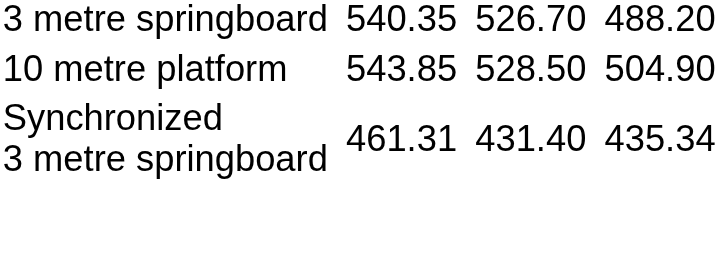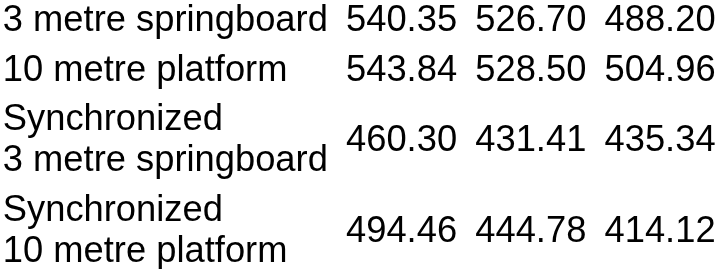 <table>
 <tr>
 <td>3 metre springboard</td>
 <td></td>
 <td>540.35</td>
 <td></td>
 <td>526.70</td>
 <td></td>
 <td>488.20</td>
 </tr>
 <tr>
 <td>10 metre platform</td>
 <td></td>
-<td>543.85</td>
+<td>543.84</td>
 <td></td>
 <td>528.50</td>
 <td></td>
-<td>504.90</td>
+<td>504.96</td>
 </tr>
 <tr>
 <td>Synchronized<br>3 metre springboard</td>
 <td><br></td>
-<td>461.31</td>
+<td>460.30</td>
 <td><br></td>
-<td>431.40</td>
+<td>431.41</td>
 <td><br></td>
 <td>435.34</td>
 </tr>
+<tr>
+<td>Synchronized<br>10 metre platform</td>
+<td><br></td>
+<td>494.46</td>
+<td><br></td>
+<td>444.78</td>
+<td><br></td>
+<td>414.12</td>
+</tr>
 </table>
